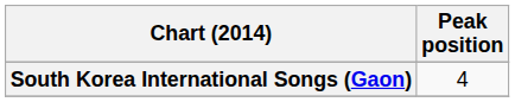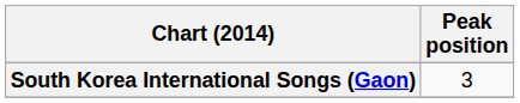 <table class="wikitable sortable plainrowheaders" style="text-align:center">
 <tr>
 <th scope="col">Chart (2014)</th>
 <th scope="col">Peak<br>position</th>
 </tr>
 <tr>
 </tr>
 <tr>
 </tr>
 <tr>
 </tr>
 <tr>
 <th scope="row">South Korea International Songs (<a href='#'>Gaon</a>)</th>
-<td>4</td>
+<td>3</td>
 </tr>
 <tr>
 </tr>
 <tr>
 </tr>
 <tr>
 </tr>
 </table>
